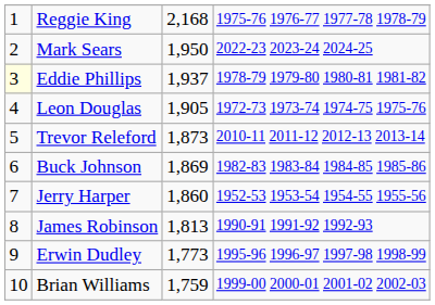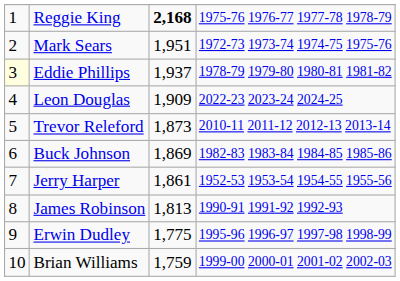 <table class="wikitable">
 <tr>
 </tr>
 <tr>
 <td>1</td>
 <td><a href='#'>Reggie King</a></td>
-<td>2,168</td>
+<td><strong>2,168</strong></td>
 <td style="font-size:80%;"><a href='#'>1975-76</a> <a href='#'>1976-77</a> <a href='#'>1977-78</a> <a href='#'>1978-79</a></td>
 </tr>
 <tr>
 <td>2</td>
 <td><a href='#'>Mark Sears</a></td>
-<td>1,950</td>
-<td style="font-size:80%;"><a href='#'>2022-23</a> <a href='#'>2023-24</a> <a href='#'>2024-25</a></td>
+<td>1,951</td>
+<td style="font-size:80%;"><a href='#'>1972-73</a> <a href='#'>1973-74</a> <a href='#'>1974-75</a> <a href='#'>1975-76</a></td>
 </tr>
 <tr>
 <td style="background: lightyellow;">3</td>
 <td><a href='#'>Eddie Phillips</a></td>
 <td>1,937</td>
 <td style="font-size:80%;"><a href='#'>1978-79</a> <a href='#'>1979-80</a> <a href='#'>1980-81</a> <a href='#'>1981-82</a></td>
 </tr>
 <tr>
 <td>4</td>
 <td><a href='#'>Leon Douglas</a></td>
-<td>1,905</td>
-<td style="font-size:80%;"><a href='#'>1972-73</a> <a href='#'>1973-74</a> <a href='#'>1974-75</a> <a href='#'>1975-76</a></td>
+<td>1,909</td>
+<td style="font-size:80%;"><a href='#'>2022-23</a> <a href='#'>2023-24</a> <a href='#'>2024-25</a></td>
 </tr>
 <tr>
 <td>5</td>
 <td><a href='#'>Trevor Releford</a></td>
 <td>1,873</td>
 <td style="font-size:80%;"><a href='#'>2010-11</a> <a href='#'>2011-12</a> <a href='#'>2012-13</a> <a href='#'>2013-14</a></td>
 </tr>
 <tr>
 <td>6</td>
 <td><a href='#'>Buck Johnson</a></td>
 <td>1,869</td>
 <td style="font-size:80%;"><a href='#'>1982-83</a> <a href='#'>1983-84</a> <a href='#'>1984-85</a> <a href='#'>1985-86</a></td>
 </tr>
 <tr>
 <td>7</td>
 <td><a href='#'>Jerry Harper</a></td>
-<td>1,860</td>
+<td>1,861</td>
 <td style="font-size:80%;"><a href='#'>1952-53</a> <a href='#'>1953-54</a> <a href='#'>1954-55</a> <a href='#'>1955-56</a></td>
 </tr>
 <tr>
 <td>8</td>
 <td><a href='#'>James Robinson</a></td>
 <td>1,813</td>
 <td style="font-size:80%;"><a href='#'>1990-91</a> <a href='#'>1991-92</a> <a href='#'>1992-93</a></td>
 </tr>
 <tr>
 <td>9</td>
 <td><a href='#'>Erwin Dudley</a></td>
-<td>1,773</td>
+<td>1,775</td>
 <td style="font-size:80%;"><a href='#'>1995-96</a> <a href='#'>1996-97</a> <a href='#'>1997-98</a> <a href='#'>1998-99</a></td>
 </tr>
 <tr>
 <td>10</td>
 <td>Brian Williams</td>
 <td>1,759</td>
 <td style="font-size:80%;"><a href='#'>1999-00</a> <a href='#'>2000-01</a> <a href='#'>2001-02</a> <a href='#'>2002-03</a></td>
 </tr>
 </table>
